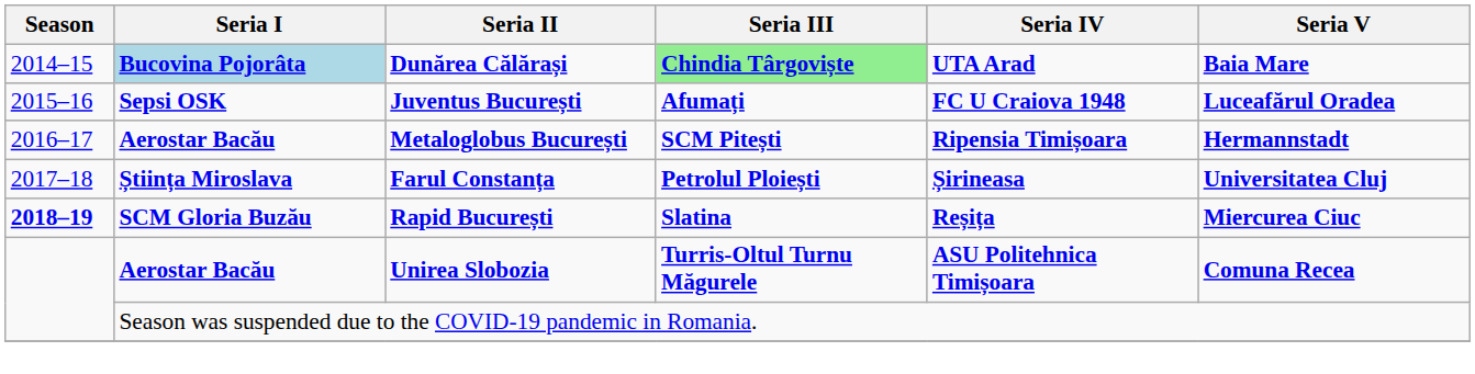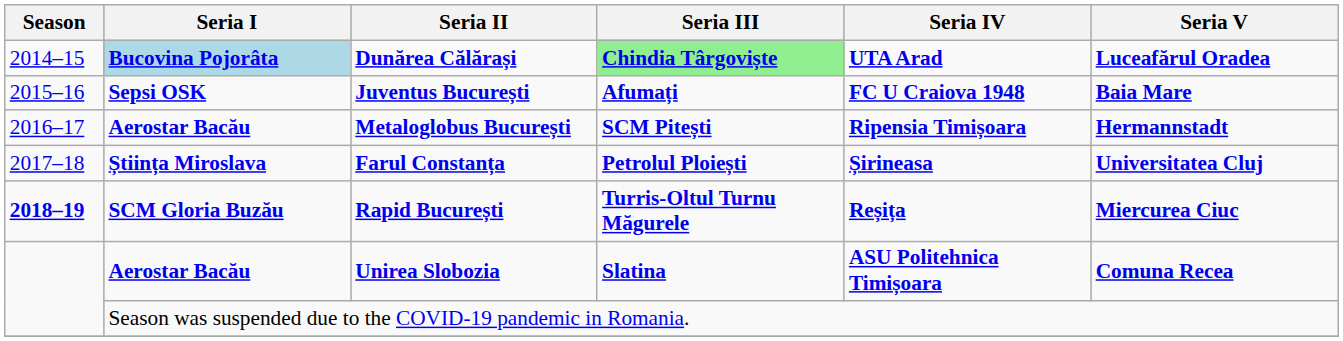 <table class=wikitable style="font-size:90%">
 <tr>
 <th width="60">Season</th>
 <th width="160">Seria I</th>
 <th width="160">Seria II</th>
 <th width="160">Seria III</th>
 <th width="160">Seria IV</th>
 <th width="160">Seria V</th>
 </tr>
 <tr>
 <td><a href='#'>2014–15</a></td>
 <td style="background: lightblue;"><strong><a href='#'>Bucovina Pojorâta</a></strong></td>
 <td><strong><a href='#'>Dunărea Călărași</a></strong></td>
 <td style="background: lightgreen;"><strong><a href='#'>Chindia Târgoviște</a></strong></td>
 <td><strong><a href='#'>UTA Arad</a></strong></td>
-<td><strong><a href='#'>Baia Mare</a></strong></td>
+<td><strong><a href='#'>Luceafărul Oradea</a></strong></td>
 </tr>
 <tr>
 <td><a href='#'>2015–16</a></td>
 <td><strong><a href='#'>Sepsi OSK</a></strong></td>
 <td><strong><a href='#'>Juventus București</a></strong></td>
 <td><strong><a href='#'>Afumați</a></strong></td>
 <td><strong><a href='#'>FC U Craiova 1948</a></strong></td>
-<td><strong><a href='#'>Luceafărul Oradea</a></strong></td>
+<td><strong><a href='#'>Baia Mare</a></strong></td>
 </tr>
 <tr>
 <td><a href='#'>2016–17</a></td>
 <td><strong><a href='#'>Aerostar Bacău</a></strong></td>
 <td><strong><a href='#'>Metaloglobus București</a></strong></td>
 <td><strong><a href='#'>SCM Pitești</a></strong></td>
 <td><strong><a href='#'>Ripensia Timișoara</a></strong></td>
 <td><strong><a href='#'>Hermannstadt</a></strong></td>
 </tr>
 <tr>
 <td><a href='#'>2017–18</a></td>
 <td><strong><a href='#'>Știința Miroslava</a></strong></td>
 <td><strong><a href='#'>Farul Constanța</a></strong></td>
 <td><strong><a href='#'>Petrolul Ploiești</a></strong></td>
 <td><strong><a href='#'>Șirineasa</a></strong></td>
 <td><strong><a href='#'>Universitatea Cluj</a></strong></td>
 </tr>
 <tr>
 <td><strong><a href='#'>2018–19</a></strong></td>
 <td><strong><a href='#'>SCM Gloria Buzău</a></strong></td>
 <td><strong><a href='#'>Rapid București</a></strong></td>
-<td><strong><a href='#'>Slatina</a></strong></td>
+<td><strong><a href='#'>Turris-Oltul Turnu Măgurele</a></strong></td>
 <td><strong><a href='#'>Reșița</a></strong></td>
 <td><strong><a href='#'>Miercurea Ciuc</a></strong></td>
 </tr>
 <tr>
 <td rowspan=2></td>
 <td><strong><a href='#'>Aerostar Bacău</a></strong></td>
 <td><strong><a href='#'>Unirea Slobozia</a></strong></td>
-<td><strong><a href='#'>Turris-Oltul Turnu Măgurele</a></strong></td>
+<td><strong><a href='#'>Slatina</a></strong></td>
 <td><strong><a href='#'>ASU Politehnica Timișoara</a></strong></td>
 <td><strong><a href='#'>Comuna Recea</a></strong></td>
 </tr>
 <tr>
 <td colspan=9>Season was suspended due to the <a href='#'>COVID-19 pandemic in Romania</a>.</td>
 </tr>
 <tr>
 </tr>
 </table>
